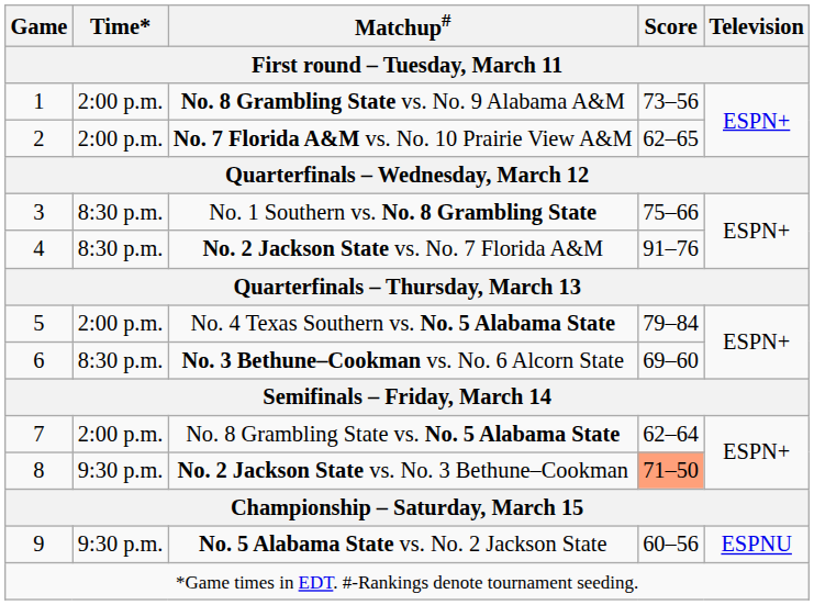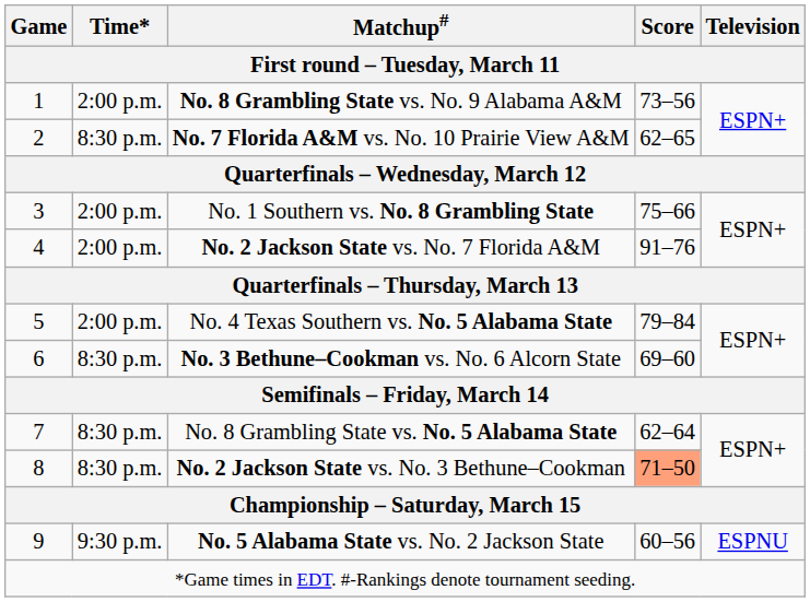 <table class="wikitable" style="font-size: 95%;text-align:center">
 <tr>
 <th>Game</th>
 <th>Time*</th>
 <th>Matchup<sup>#</sup></th>
 <th>Score</th>
 <th>Television</th>
 </tr>
 <tr>
 <th colspan="6">First round – Tuesday, March 11</th>
 </tr>
 <tr>
 <td>1</td>
 <td>2:00 p.m.</td>
 <td><strong>No. 8 Grambling State</strong> vs. No. 9 Alabama A&M</td>
 <td>73–56</td>
 <td rowspan="2"><a href='#'>ESPN+</a></td>
 </tr>
 <tr>
 <td>2</td>
-<td>2:00 p.m.</td>
+<td>8:30 p.m.</td>
 <td><strong>No. 7 Florida A&M</strong> vs. No. 10 Prairie View A&M</td>
 <td>62–65</td>
 </tr>
 <tr>
 <th colspan="6">Quarterfinals – Wednesday, March 12</th>
 </tr>
 <tr>
 <td>3</td>
-<td>8:30 p.m.</td>
+<td>2:00 p.m.</td>
 <td>No. 1 Southern vs. <strong>No. 8 Grambling State</strong></td>
 <td>75–66</td>
 <td rowspan="2">ESPN+</td>
 </tr>
 <tr>
 <td>4</td>
-<td>8:30 p.m.</td>
+<td>2:00 p.m.</td>
 <td><strong>No. 2 Jackson State</strong> vs. No. 7 Florida A&M</td>
 <td>91–76</td>
 </tr>
 <tr>
 <th colspan="6">Quarterfinals – Thursday, March 13</th>
 </tr>
 <tr>
 <td>5</td>
 <td>2:00 p.m.</td>
 <td>No. 4 Texas Southern vs. <strong>No. 5 Alabama State</strong></td>
 <td>79–84</td>
 <td rowspan="2">ESPN+</td>
 </tr>
 <tr>
 <td>6</td>
 <td>8:30 p.m.</td>
 <td><strong>No. 3 Bethune–Cookman</strong> vs. No. 6 Alcorn State</td>
 <td>69–60</td>
 </tr>
 <tr>
 <th colspan="6">Semifinals – Friday, March 14</th>
 </tr>
 <tr>
 <td>7</td>
-<td>2:00 p.m.</td>
+<td>8:30 p.m.</td>
 <td>No. 8 Grambling State vs. <strong>No. 5 Alabama State</strong></td>
 <td>62–64</td>
 <td rowspan="2">ESPN+</td>
 </tr>
 <tr>
 <td>8</td>
-<td>9:30 p.m.</td>
+<td>8:30 p.m.</td>
 <td><strong>No. 2 Jackson State</strong> vs. No. 3 Bethune–Cookman</td>
 <td style="background: lightsalmon;">71–50</td>
 </tr>
 <tr>
 <th colspan="6">Championship – Saturday, March 15</th>
 </tr>
 <tr>
 <td>9</td>
 <td>9:30 p.m.</td>
 <td><strong>No. 5 Alabama State</strong> vs. No. 2 Jackson State</td>
 <td>60–56</td>
 <td rowspan="1"><a href='#'>ESPNU</a></td>
 </tr>
 <tr>
 <td colspan="6"><small>*Game times in <a href='#'>EDT</a>. #-Rankings denote tournament seeding.</small></td>
 </tr>
 </table>
